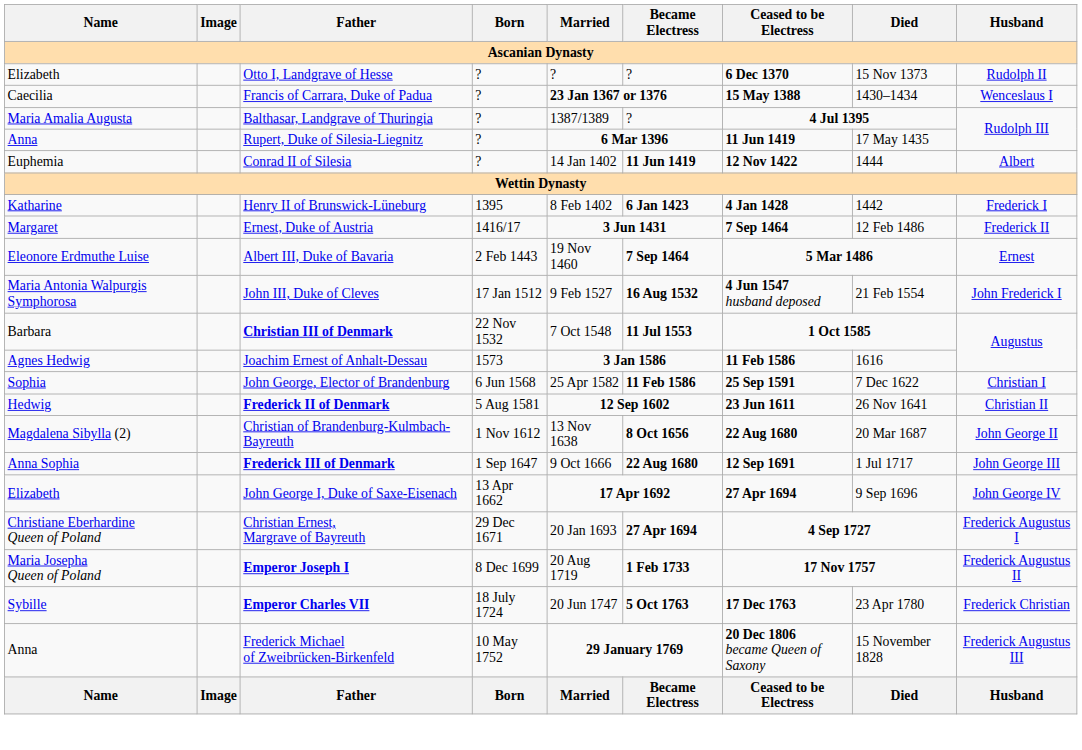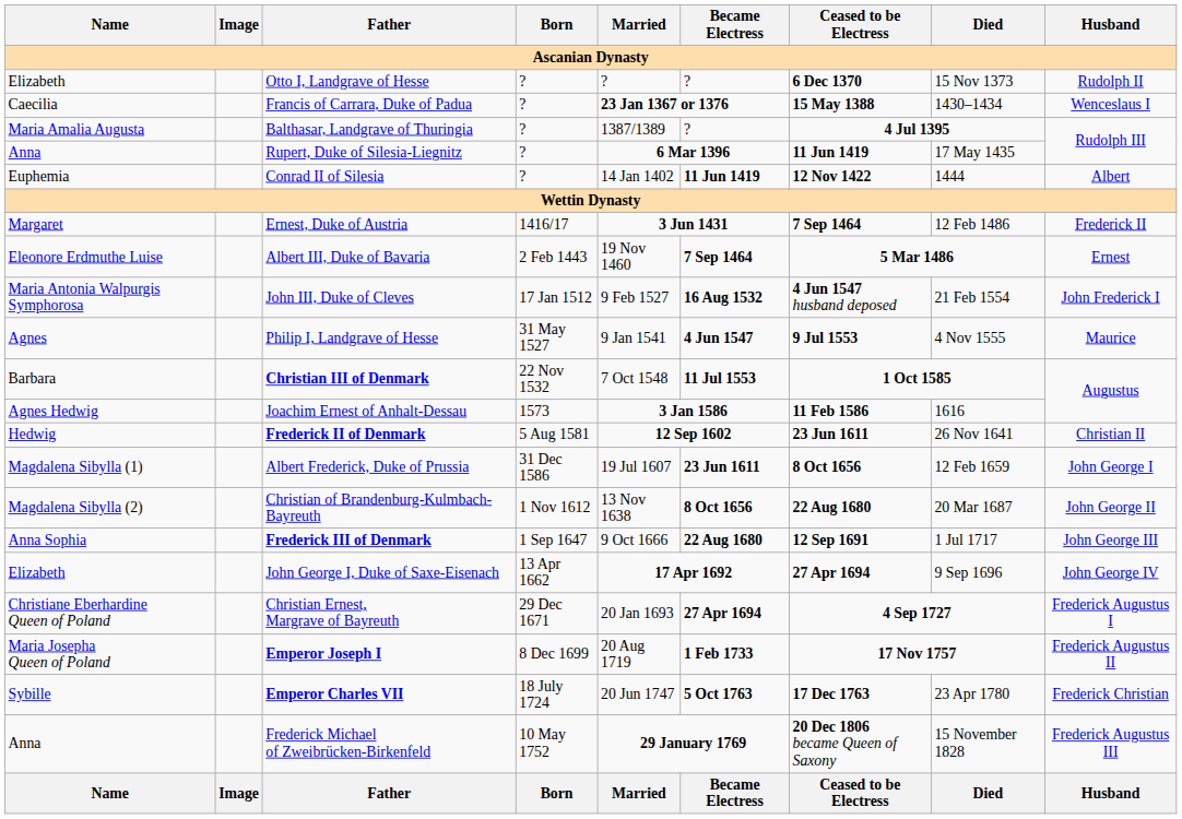 <table class="wikitable">
 <tr>
 <th>Name</th>
 <th>Image</th>
 <th>Father</th>
 <th>Born</th>
 <th>Married</th>
 <th>Became Electress</th>
 <th>Ceased to be Electress</th>
 <th>Died</th>
 <th>Husband</th>
 </tr>
 <tr>
 <td colspan="9" bgcolor=#FFDEAD align=center><strong>Ascanian Dynasty</strong></td>
 </tr>
 <tr>
 <td>Elizabeth</td>
 <td></td>
 <td><a href='#'>Otto I, Landgrave of Hesse</a></td>
 <td>?</td>
 <td>?</td>
 <td>?</td>
 <td><strong>6 Dec 1370</strong></td>
 <td>15 Nov 1373</td>
 <td align="center"><a href='#'>Rudolph II</a></td>
 </tr>
 <tr>
 <td>Caecilia</td>
 <td></td>
 <td><a href='#'>Francis of Carrara, Duke of Padua</a></td>
 <td>?</td>
 <td colspan="2"><strong>23 Jan 1367 or 1376</strong></td>
 <td><strong>15 May 1388</strong></td>
 <td>1430–1434</td>
 <td align="center"><a href='#'>Wenceslaus I</a></td>
 </tr>
 <tr>
 <td><a href='#'>Maria Amalia Augusta</a></td>
 <td></td>
 <td><a href='#'>Balthasar, Landgrave of Thuringia</a></td>
 <td>?</td>
 <td>1387/1389</td>
 <td>?</td>
 <td align="center" colspan="2"><strong>4 Jul 1395</strong></td>
 <td align="center" rowspan="2"><a href='#'>Rudolph III</a></td>
 </tr>
 <tr>
 <td><a href='#'>Anna</a></td>
 <td></td>
 <td><a href='#'>Rupert, Duke of Silesia-Liegnitz</a></td>
 <td>?</td>
 <td align="center" colspan="2"><strong>6 Mar 1396</strong></td>
 <td><strong>11 Jun 1419</strong></td>
 <td>17 May 1435</td>
 </tr>
 <tr>
 <td>Euphemia</td>
 <td></td>
 <td><a href='#'>Conrad II of Silesia</a></td>
 <td>?</td>
 <td>14 Jan 1402</td>
 <td><strong>11 Jun 1419</strong></td>
 <td><strong>12 Nov 1422</strong></td>
 <td>1444</td>
 <td align="center"><a href='#'>Albert</a></td>
 </tr>
 <tr>
 <td colspan="9" bgcolor=#FFDEAD align=center><strong>Wettin Dynasty</strong></td>
 </tr>
 <tr>
-<td><a href='#'>Katharine</a></td>
-<td></td>
-<td><a href='#'>Henry II of Brunswick-Lüneburg</a></td>
-<td>1395</td>
-<td>8 Feb 1402</td>
-<td><strong>6 Jan 1423</strong></td>
-<td><strong>4 Jan 1428</strong></td>
-<td>1442</td>
-<td align="center"><a href='#'>Frederick I</a></td>
-</tr>
-<tr>
 <td><a href='#'>Margaret</a></td>
 <td></td>
 <td><a href='#'>Ernest, Duke of Austria</a></td>
 <td>1416/17</td>
 <td align=center colspan="2"><strong>3 Jun 1431</strong></td>
 <td><strong>7 Sep 1464</strong></td>
 <td>12 Feb 1486</td>
 <td align="center"><a href='#'>Frederick II</a></td>
 </tr>
 <tr>
 <td><a href='#'>Eleonore Erdmuthe Luise</a></td>
 <td></td>
 <td><a href='#'>Albert III, Duke of Bavaria</a></td>
 <td>2 Feb 1443</td>
 <td>19 Nov 1460</td>
 <td><strong>7 Sep 1464</strong></td>
 <td align="center" colspan="2"><strong>5 Mar 1486</strong></td>
 <td align="center"><a href='#'>Ernest</a></td>
 </tr>
 <tr>
 <td><a href='#'>Maria Antonia Walpurgis Symphorosa</a></td>
 <td></td>
 <td><a href='#'>John III, Duke of Cleves</a></td>
 <td>17 Jan 1512</td>
 <td>9 Feb 1527</td>
 <td><strong>16 Aug 1532</strong></td>
 <td><strong>4 Jun 1547</strong><br><em>husband deposed</em></td>
 <td>21 Feb 1554</td>
 <td align="center"><a href='#'>John Frederick I</a></td>
 </tr>
 <tr>
+<td><a href='#'>Agnes</a></td>
+<td></td>
+<td><a href='#'>Philip I, Landgrave of Hesse</a></td>
+<td>31 May 1527</td>
+<td>9 Jan 1541</td>
+<td><strong>4 Jun 1547</strong></td>
+<td><strong>9 Jul 1553</strong></td>
+<td>4 Nov 1555</td>
+<td align="center"><a href='#'>Maurice</a></td>
+</tr>
+<tr>
 <td>Barbara</td>
 <td></td>
 <td><strong><a href='#'>Christian III of Denmark</a></strong></td>
 <td>22 Nov 1532</td>
 <td>7 Oct 1548</td>
 <td><strong>11 Jul 1553</strong></td>
 <td align="center" colspan="2"><strong>1 Oct 1585</strong></td>
 <td align="center" rowspan="2"><a href='#'>Augustus</a></td>
 </tr>
 <tr>
 <td><a href='#'>Agnes Hedwig</a></td>
 <td></td>
 <td><a href='#'>Joachim Ernest of Anhalt-Dessau</a></td>
 <td>1573</td>
 <td colspan="2" align=center><strong>3 Jan 1586</strong></td>
 <td><strong>11 Feb 1586</strong></td>
 <td>1616</td>
 </tr>
 <tr>
-<td><a href='#'>Sophia</a></td>
-<td></td>
-<td><a href='#'>John George, Elector of Brandenburg</a></td>
-<td>6 Jun 1568</td>
-<td>25 Apr 1582</td>
-<td><strong>11 Feb 1586</strong></td>
-<td><strong>25 Sep 1591</strong></td>
-<td>7 Dec 1622</td>
-<td align="center"><a href='#'>Christian I</a></td>
-</tr>
-<tr>
 <td><a href='#'>Hedwig</a></td>
 <td></td>
 <td><strong><a href='#'>Frederick II of Denmark</a></strong></td>
 <td>5 Aug 1581</td>
 <td colspan="2" align=center><strong>12 Sep 1602</strong></td>
 <td><strong>23 Jun 1611</strong></td>
 <td>26 Nov 1641</td>
 <td align="center"><a href='#'>Christian II</a></td>
+</tr>
+<tr>
+<td><a href='#'>Magdalena Sibylla</a> (1)</td>
+<td></td>
+<td><a href='#'>Albert Frederick, Duke of Prussia</a></td>
+<td>31 Dec 1586</td>
+<td>19 Jul 1607</td>
+<td><strong>23 Jun 1611</strong></td>
+<td><strong>8 Oct 1656</strong></td>
+<td>12 Feb 1659</td>
+<td align="center"><a href='#'>John George I</a></td>
 </tr>
 <tr>
 <td><a href='#'>Magdalena Sibylla</a> (2)</td>
 <td></td>
 <td><a href='#'>Christian of Brandenburg-Kulmbach-Bayreuth</a></td>
 <td>1 Nov 1612</td>
 <td>13 Nov 1638</td>
 <td><strong>8 Oct 1656</strong></td>
 <td><strong>22 Aug 1680</strong></td>
 <td>20 Mar 1687</td>
 <td align="center"><a href='#'>John George II</a></td>
 </tr>
 <tr>
 <td><a href='#'>Anna Sophia</a></td>
 <td></td>
 <td><strong><a href='#'>Frederick III of Denmark</a></strong></td>
 <td>1 Sep 1647</td>
 <td>9 Oct 1666</td>
 <td><strong>22 Aug 1680</strong></td>
 <td><strong>12 Sep 1691</strong></td>
 <td>1 Jul 1717</td>
 <td align="center"><a href='#'>John George III</a></td>
 </tr>
 <tr>
 <td><a href='#'>Elizabeth</a></td>
 <td></td>
 <td><a href='#'>John George I, Duke of Saxe-Eisenach</a></td>
 <td>13 Apr 1662</td>
 <td colspan="2" align="center"><strong>17 Apr 1692</strong></td>
 <td><strong>27 Apr 1694</strong></td>
 <td>9 Sep 1696</td>
 <td align="center"><a href='#'>John George IV</a></td>
 </tr>
 <tr>
 <td><a href='#'>Christiane Eberhardine</a><br><em>Queen of Poland</em></td>
 <td></td>
 <td><a href='#'>Christian Ernest,<br>Margrave of Bayreuth</a></td>
 <td>29 Dec 1671</td>
 <td>20 Jan 1693</td>
 <td><strong>27 Apr 1694</strong></td>
 <td colspan="2" align="center"><strong>4 Sep 1727</strong></td>
 <td align="center"><a href='#'>Frederick Augustus I</a></td>
 </tr>
 <tr>
 <td><a href='#'>Maria Josepha</a><br><em>Queen of Poland</em></td>
 <td></td>
 <td><strong><a href='#'>Emperor Joseph I</a></strong></td>
 <td>8 Dec 1699</td>
 <td>20 Aug 1719</td>
 <td><strong>1 Feb 1733</strong></td>
 <td colspan="2" align="center"><strong>17 Nov 1757</strong></td>
 <td align="center"><a href='#'>Frederick Augustus II</a></td>
 </tr>
 <tr>
 <td><a href='#'>Sybille</a></td>
 <td></td>
 <td><strong><a href='#'>Emperor Charles VII</a></strong></td>
 <td>18 July 1724</td>
 <td>20 Jun 1747</td>
 <td><strong>5 Oct 1763</strong></td>
 <td><strong>17 Dec 1763</strong></td>
 <td>23 Apr 1780</td>
 <td align="center"><a href='#'>Frederick Christian</a></td>
 </tr>
 <tr>
 <td>Anna</td>
 <td></td>
 <td><a href='#'>Frederick Michael<br>of Zweibrücken-Birkenfeld</a></td>
 <td>10 May 1752</td>
 <td align="center" colspan="2"><strong>29 January 1769</strong></td>
 <td><strong>20 Dec 1806</strong><br><em>became Queen of Saxony</em></td>
 <td>15 November 1828</td>
 <td align="center"><a href='#'>Frederick Augustus III</a></td>
 </tr>
 <tr>
 <th>Name</th>
 <th>Image</th>
 <th>Father</th>
 <th>Born</th>
 <th>Married</th>
 <th>Became Electress</th>
 <th>Ceased to be Electress</th>
 <th>Died</th>
 <th>Husband</th>
 </tr>
 </table>
